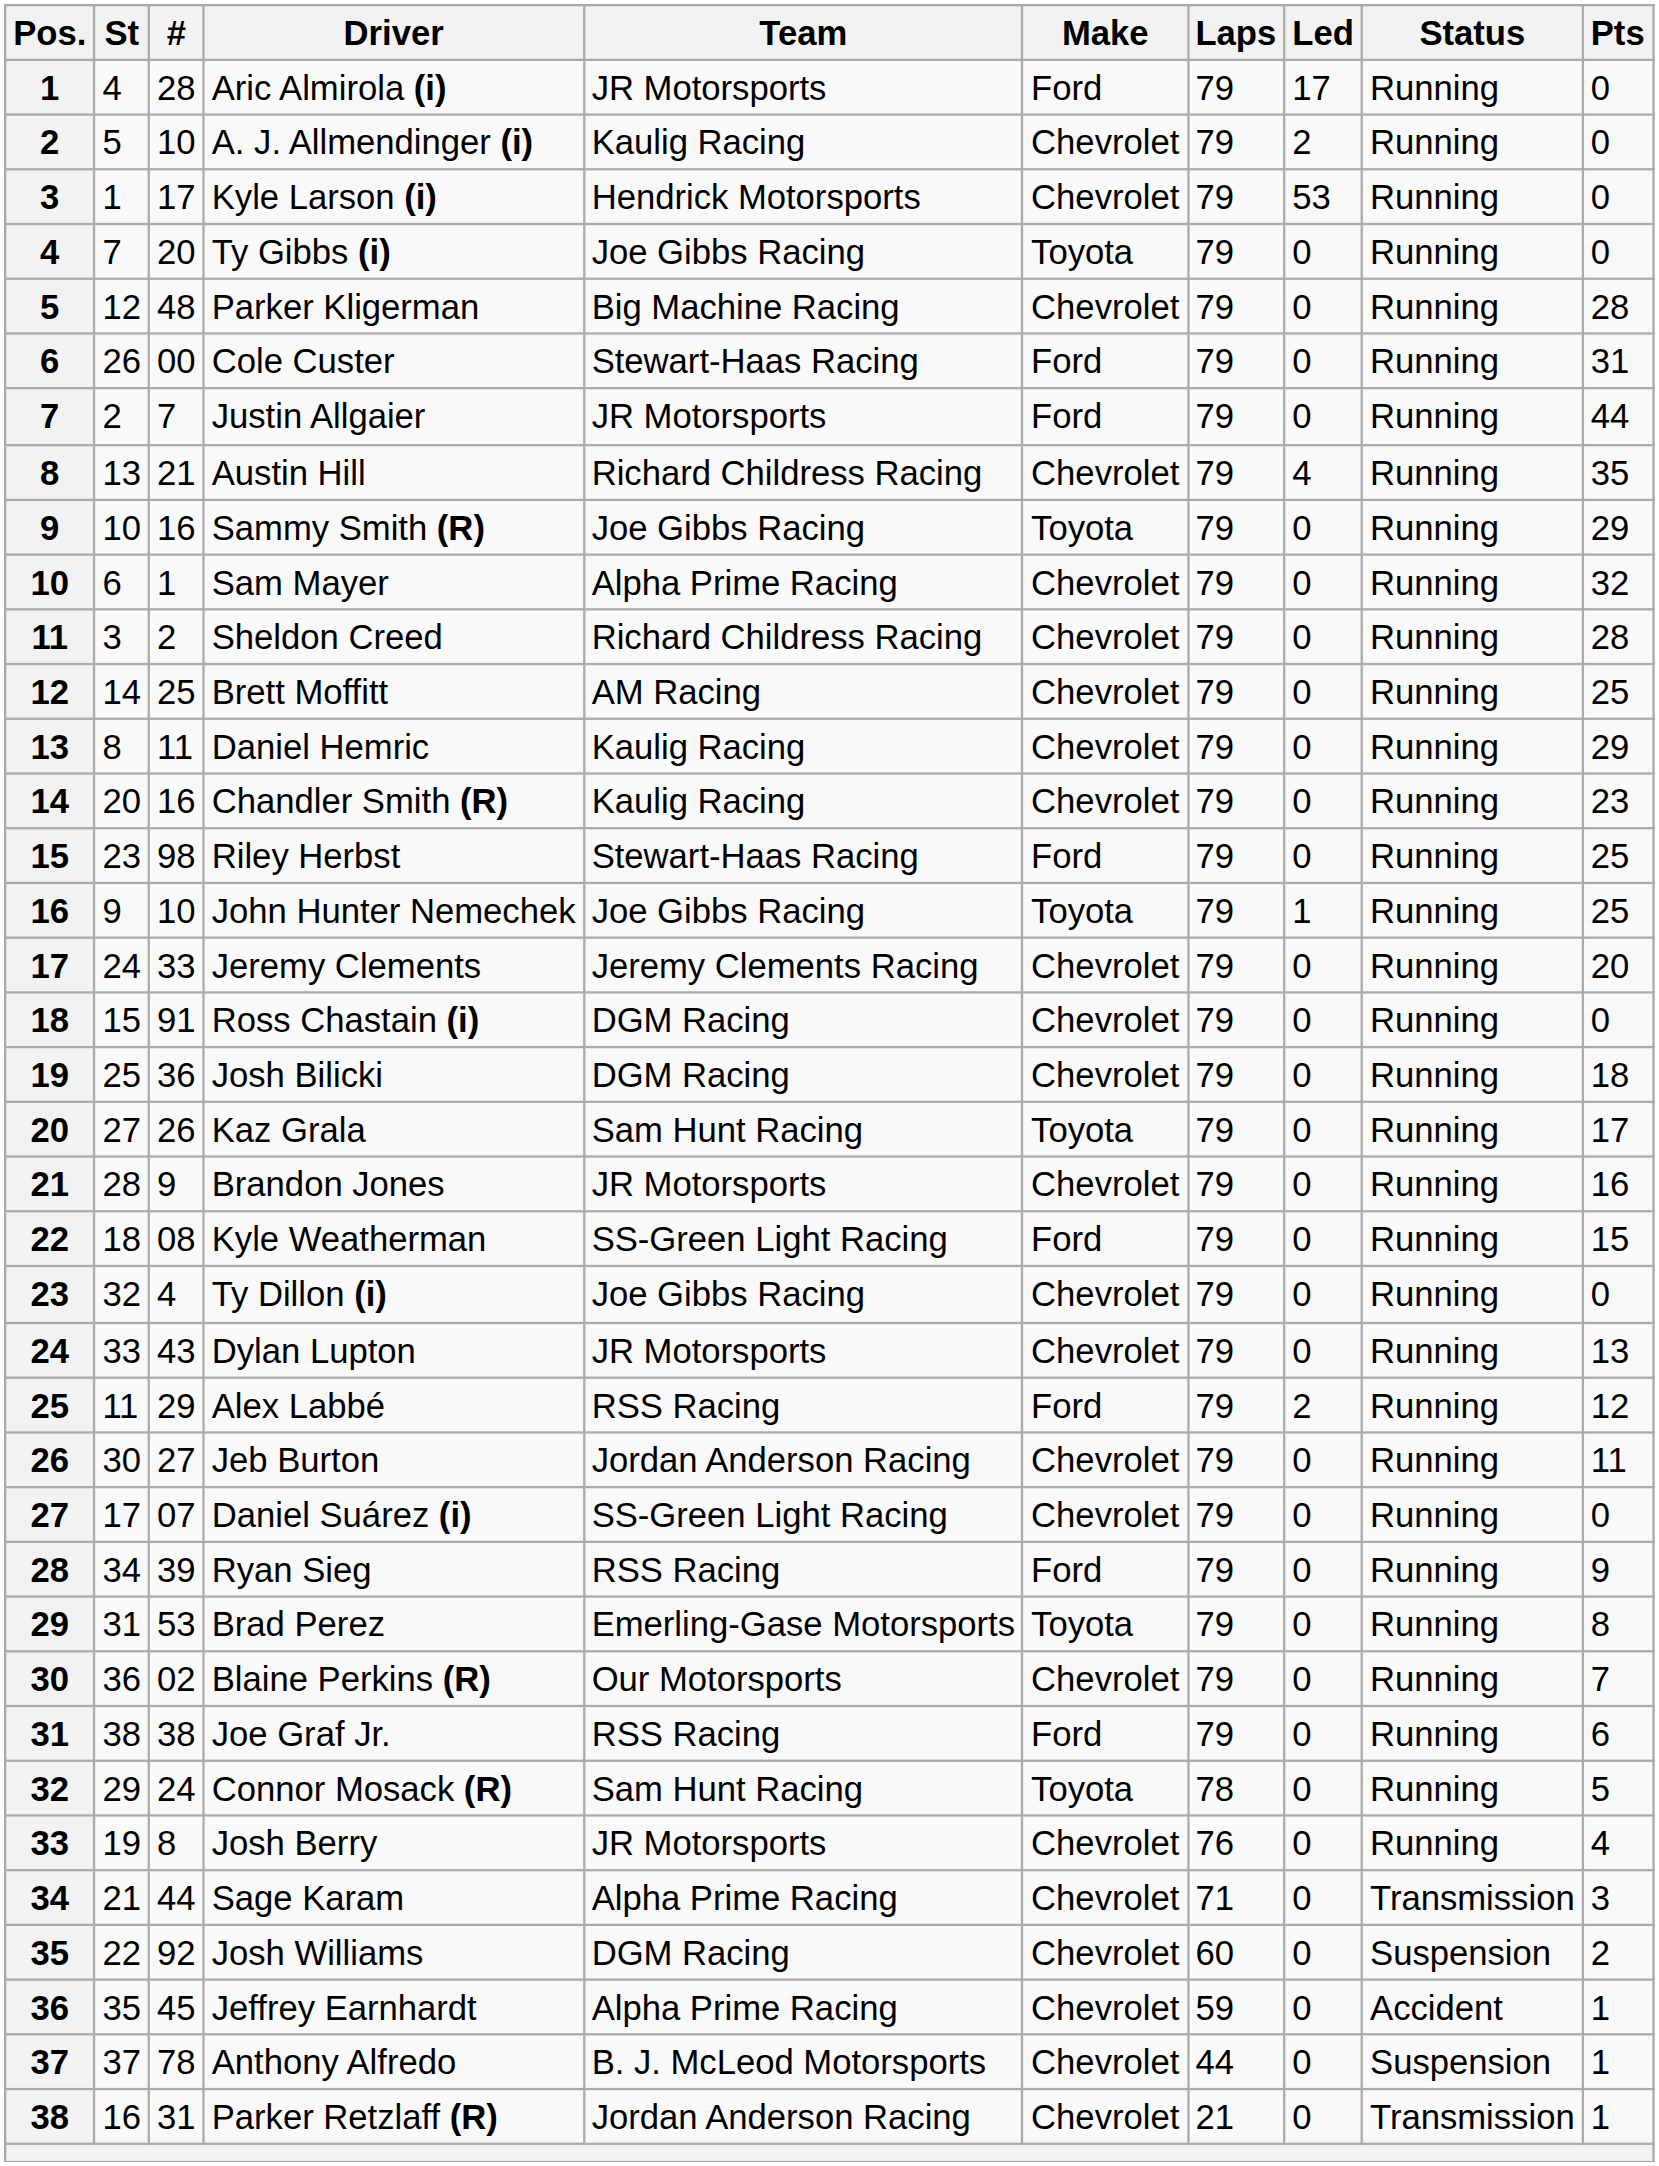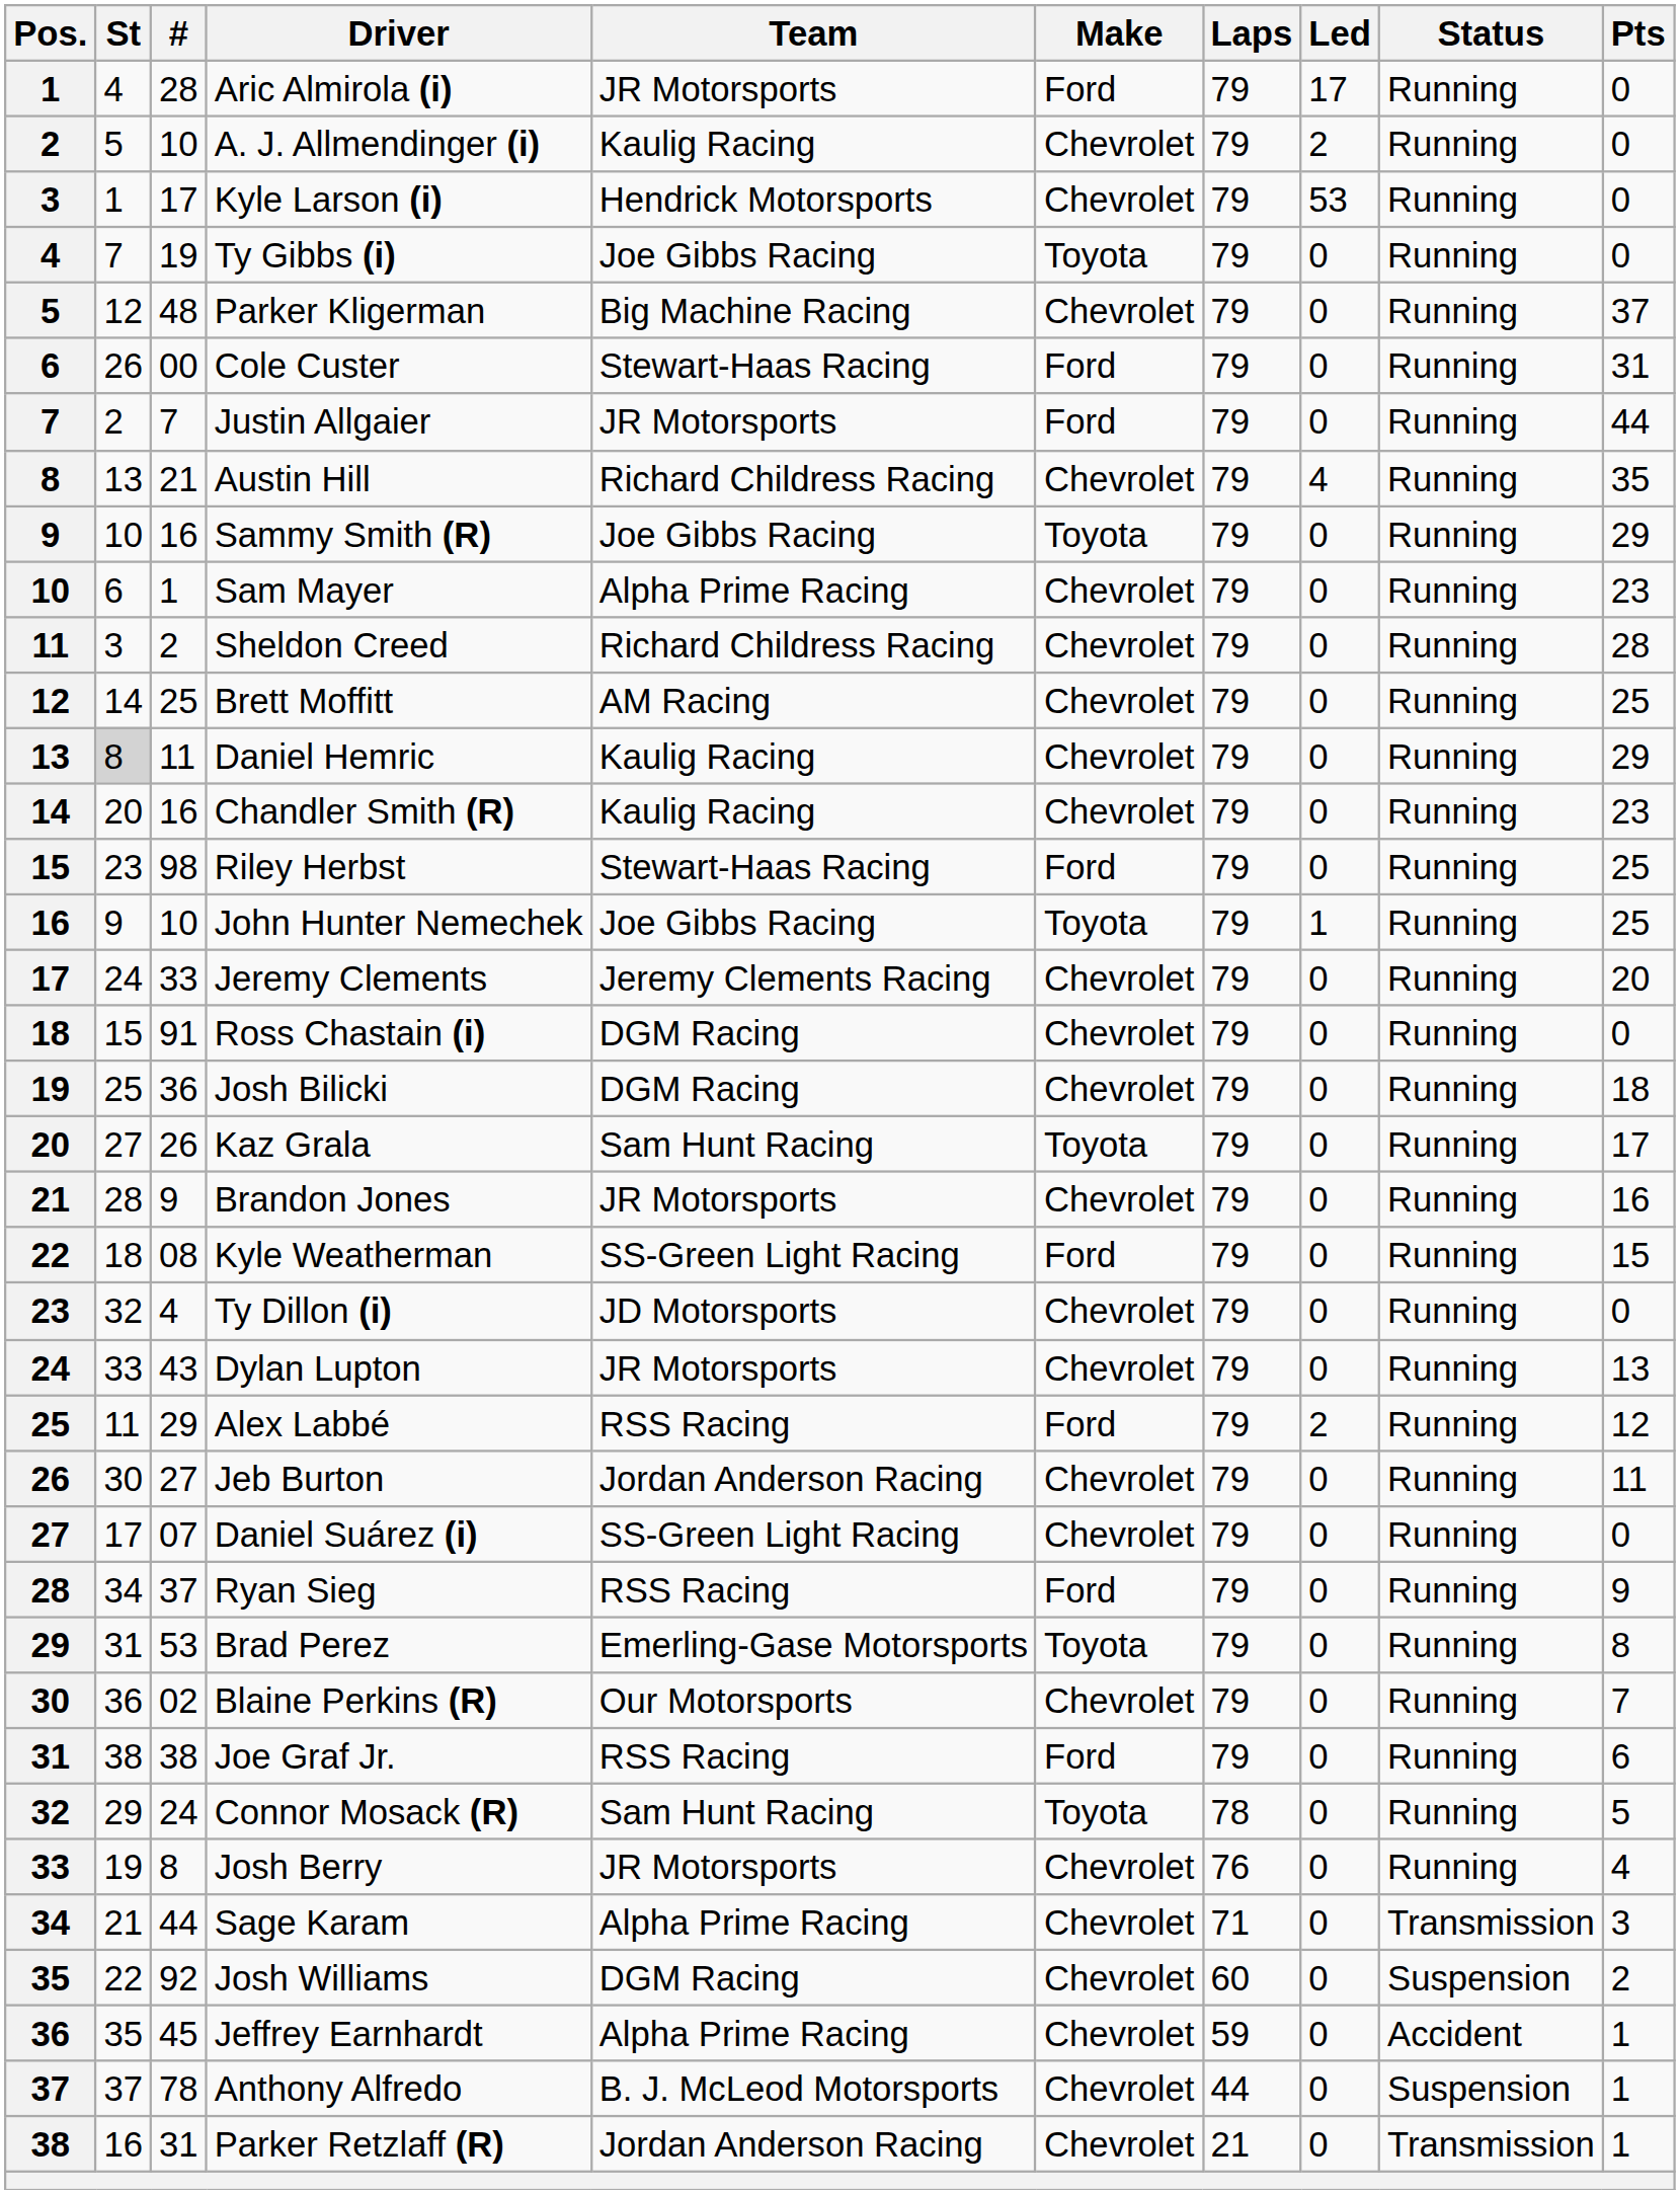 <table class="wikitable" style="font-size:95%">
 <tr>
 <th>Pos.</th>
 <th>St</th>
 <th>#</th>
 <th>Driver</th>
 <th>Team</th>
 <th>Make</th>
 <th>Laps</th>
 <th>Led</th>
 <th>Status</th>
 <th>Pts</th>
 </tr>
 <tr>
 <th>1</th>
 <td>4</td>
 <td>28</td>
 <td>Aric Almirola <strong>(i)</strong></td>
 <td>JR Motorsports</td>
 <td>Ford</td>
 <td>79</td>
 <td>17</td>
 <td>Running</td>
 <td>0</td>
 </tr>
 <tr>
 <th>2</th>
 <td>5</td>
 <td>10</td>
 <td>A. J. Allmendinger <strong>(i)</strong></td>
 <td>Kaulig Racing</td>
 <td>Chevrolet</td>
 <td>79</td>
 <td>2</td>
 <td>Running</td>
 <td>0</td>
 </tr>
 <tr>
 <th>3</th>
 <td>1</td>
 <td>17</td>
 <td>Kyle Larson <strong>(i)</strong></td>
 <td>Hendrick Motorsports</td>
 <td>Chevrolet</td>
 <td>79</td>
 <td>53</td>
 <td>Running</td>
 <td>0</td>
 </tr>
 <tr>
 <th>4</th>
 <td>7</td>
-<td>20</td>
+<td>19</td>
 <td>Ty Gibbs <strong>(i)</strong></td>
 <td>Joe Gibbs Racing</td>
 <td>Toyota</td>
 <td>79</td>
 <td>0</td>
 <td>Running</td>
 <td>0</td>
 </tr>
 <tr>
 <th>5</th>
 <td>12</td>
 <td>48</td>
 <td>Parker Kligerman</td>
 <td>Big Machine Racing</td>
 <td>Chevrolet</td>
 <td>79</td>
 <td>0</td>
 <td>Running</td>
-<td>28</td>
+<td>37</td>
 </tr>
 <tr>
 <th>6</th>
 <td>26</td>
 <td>00</td>
 <td>Cole Custer</td>
 <td>Stewart-Haas Racing</td>
 <td>Ford</td>
 <td>79</td>
 <td>0</td>
 <td>Running</td>
 <td>31</td>
 </tr>
 <tr>
 <th>7</th>
 <td>2</td>
 <td>7</td>
 <td>Justin Allgaier</td>
 <td>JR Motorsports</td>
 <td>Ford</td>
 <td>79</td>
 <td>0</td>
 <td>Running</td>
 <td>44</td>
 </tr>
 <tr>
 <th>8</th>
 <td>13</td>
 <td>21</td>
 <td>Austin Hill</td>
 <td>Richard Childress Racing</td>
 <td>Chevrolet</td>
 <td>79</td>
 <td>4</td>
 <td>Running</td>
 <td>35</td>
 </tr>
 <tr>
 <th>9</th>
 <td>10</td>
 <td>16</td>
 <td>Sammy Smith <strong>(R)</strong></td>
 <td>Joe Gibbs Racing</td>
 <td>Toyota</td>
 <td>79</td>
 <td>0</td>
 <td>Running</td>
 <td>29</td>
 </tr>
 <tr>
 <th>10</th>
 <td>6</td>
 <td>1</td>
 <td>Sam Mayer</td>
 <td>Alpha Prime Racing</td>
 <td>Chevrolet</td>
 <td>79</td>
 <td>0</td>
 <td>Running</td>
-<td>32</td>
+<td>23</td>
 </tr>
 <tr>
 <th>11</th>
 <td>3</td>
 <td>2</td>
 <td>Sheldon Creed</td>
 <td>Richard Childress Racing</td>
 <td>Chevrolet</td>
 <td>79</td>
 <td>0</td>
 <td>Running</td>
 <td>28</td>
 </tr>
 <tr>
 <th>12</th>
 <td>14</td>
 <td>25</td>
 <td>Brett Moffitt</td>
 <td>AM Racing</td>
 <td>Chevrolet</td>
 <td>79</td>
 <td>0</td>
 <td>Running</td>
 <td>25</td>
 </tr>
 <tr>
 <th>13</th>
-<td>8</td>
+<td style="background: lightgrey;">8</td>
 <td>11</td>
 <td>Daniel Hemric</td>
 <td>Kaulig Racing</td>
 <td>Chevrolet</td>
 <td>79</td>
 <td>0</td>
 <td>Running</td>
 <td>29</td>
 </tr>
 <tr>
 <th>14</th>
 <td>20</td>
 <td>16</td>
 <td>Chandler Smith <strong>(R)</strong></td>
 <td>Kaulig Racing</td>
 <td>Chevrolet</td>
 <td>79</td>
 <td>0</td>
 <td>Running</td>
 <td>23</td>
 </tr>
 <tr>
 <th>15</th>
 <td>23</td>
 <td>98</td>
 <td>Riley Herbst</td>
 <td>Stewart-Haas Racing</td>
 <td>Ford</td>
 <td>79</td>
 <td>0</td>
 <td>Running</td>
 <td>25</td>
 </tr>
 <tr>
 <th>16</th>
 <td>9</td>
 <td>10</td>
 <td>John Hunter Nemechek</td>
 <td>Joe Gibbs Racing</td>
 <td>Toyota</td>
 <td>79</td>
 <td>1</td>
 <td>Running</td>
 <td>25</td>
 </tr>
 <tr>
 <th>17</th>
 <td>24</td>
 <td>33</td>
 <td>Jeremy Clements</td>
 <td>Jeremy Clements Racing</td>
 <td>Chevrolet</td>
 <td>79</td>
 <td>0</td>
 <td>Running</td>
 <td>20</td>
 </tr>
 <tr>
 <th>18</th>
 <td>15</td>
 <td>91</td>
 <td>Ross Chastain <strong>(i)</strong></td>
 <td>DGM Racing</td>
 <td>Chevrolet</td>
 <td>79</td>
 <td>0</td>
 <td>Running</td>
 <td>0</td>
 </tr>
 <tr>
 <th>19</th>
 <td>25</td>
 <td>36</td>
 <td>Josh Bilicki</td>
 <td>DGM Racing</td>
 <td>Chevrolet</td>
 <td>79</td>
 <td>0</td>
 <td>Running</td>
 <td>18</td>
 </tr>
 <tr>
 <th>20</th>
 <td>27</td>
 <td>26</td>
 <td>Kaz Grala</td>
 <td>Sam Hunt Racing</td>
 <td>Toyota</td>
 <td>79</td>
 <td>0</td>
 <td>Running</td>
 <td>17</td>
 </tr>
 <tr>
 <th>21</th>
 <td>28</td>
 <td>9</td>
 <td>Brandon Jones</td>
 <td>JR Motorsports</td>
 <td>Chevrolet</td>
 <td>79</td>
 <td>0</td>
 <td>Running</td>
 <td>16</td>
 </tr>
 <tr>
 <th>22</th>
 <td>18</td>
 <td>08</td>
 <td>Kyle Weatherman</td>
 <td>SS-Green Light Racing</td>
 <td>Ford</td>
 <td>79</td>
 <td>0</td>
 <td>Running</td>
 <td>15</td>
 </tr>
 <tr>
 <th>23</th>
 <td>32</td>
 <td>4</td>
 <td>Ty Dillon <strong>(i)</strong></td>
-<td>Joe Gibbs Racing</td>
+<td>JD Motorsports</td>
 <td>Chevrolet</td>
 <td>79</td>
 <td>0</td>
 <td>Running</td>
 <td>0</td>
 </tr>
 <tr>
 <th>24</th>
 <td>33</td>
 <td>43</td>
 <td>Dylan Lupton</td>
 <td>JR Motorsports</td>
 <td>Chevrolet</td>
 <td>79</td>
 <td>0</td>
 <td>Running</td>
 <td>13</td>
 </tr>
 <tr>
 <th>25</th>
 <td>11</td>
 <td>29</td>
 <td>Alex Labbé</td>
 <td>RSS Racing</td>
 <td>Ford</td>
 <td>79</td>
 <td>2</td>
 <td>Running</td>
 <td>12</td>
 </tr>
 <tr>
 <th>26</th>
 <td>30</td>
 <td>27</td>
 <td>Jeb Burton</td>
 <td>Jordan Anderson Racing</td>
 <td>Chevrolet</td>
 <td>79</td>
 <td>0</td>
 <td>Running</td>
 <td>11</td>
 </tr>
 <tr>
 <th>27</th>
 <td>17</td>
 <td>07</td>
 <td>Daniel Suárez <strong>(i)</strong></td>
 <td>SS-Green Light Racing</td>
 <td>Chevrolet</td>
 <td>79</td>
 <td>0</td>
 <td>Running</td>
 <td>0</td>
 </tr>
 <tr>
 <th>28</th>
 <td>34</td>
-<td>39</td>
+<td>37</td>
 <td>Ryan Sieg</td>
 <td>RSS Racing</td>
 <td>Ford</td>
 <td>79</td>
 <td>0</td>
 <td>Running</td>
 <td>9</td>
 </tr>
 <tr>
 <th>29</th>
 <td>31</td>
 <td>53</td>
 <td>Brad Perez</td>
 <td>Emerling-Gase Motorsports</td>
 <td>Toyota</td>
 <td>79</td>
 <td>0</td>
 <td>Running</td>
 <td>8</td>
 </tr>
 <tr>
 <th>30</th>
 <td>36</td>
 <td>02</td>
 <td>Blaine Perkins <strong>(R)</strong></td>
 <td>Our Motorsports</td>
 <td>Chevrolet</td>
 <td>79</td>
 <td>0</td>
 <td>Running</td>
 <td>7</td>
 </tr>
 <tr>
 <th>31</th>
 <td>38</td>
 <td>38</td>
 <td>Joe Graf Jr.</td>
 <td>RSS Racing</td>
 <td>Ford</td>
 <td>79</td>
 <td>0</td>
 <td>Running</td>
 <td>6</td>
 </tr>
 <tr>
 <th>32</th>
 <td>29</td>
 <td>24</td>
 <td>Connor Mosack <strong>(R)</strong></td>
 <td>Sam Hunt Racing</td>
 <td>Toyota</td>
 <td>78</td>
 <td>0</td>
 <td>Running</td>
 <td>5</td>
 </tr>
 <tr>
 <th>33</th>
 <td>19</td>
 <td>8</td>
 <td>Josh Berry</td>
 <td>JR Motorsports</td>
 <td>Chevrolet</td>
 <td>76</td>
 <td>0</td>
 <td>Running</td>
 <td>4</td>
 </tr>
 <tr>
 <th>34</th>
 <td>21</td>
 <td>44</td>
 <td>Sage Karam</td>
 <td>Alpha Prime Racing</td>
 <td>Chevrolet</td>
 <td>71</td>
 <td>0</td>
 <td>Transmission</td>
 <td>3</td>
 </tr>
 <tr>
 <th>35</th>
 <td>22</td>
 <td>92</td>
 <td>Josh Williams</td>
 <td>DGM Racing</td>
 <td>Chevrolet</td>
 <td>60</td>
 <td>0</td>
 <td>Suspension</td>
 <td>2</td>
 </tr>
 <tr>
 <th>36</th>
 <td>35</td>
 <td>45</td>
 <td>Jeffrey Earnhardt</td>
 <td>Alpha Prime Racing</td>
 <td>Chevrolet</td>
 <td>59</td>
 <td>0</td>
 <td>Accident</td>
 <td>1</td>
 </tr>
 <tr>
 <th>37</th>
 <td>37</td>
 <td>78</td>
 <td>Anthony Alfredo</td>
 <td>B. J. McLeod Motorsports</td>
 <td>Chevrolet</td>
 <td>44</td>
 <td>0</td>
 <td>Suspension</td>
 <td>1</td>
 </tr>
 <tr>
 <th>38</th>
 <td>16</td>
 <td>31</td>
 <td>Parker Retzlaff <strong>(R)</strong></td>
 <td>Jordan Anderson Racing</td>
 <td>Chevrolet</td>
 <td>21</td>
 <td>0</td>
 <td>Transmission</td>
 <td>1</td>
 </tr>
 <tr>
 <th colspan="10"></th>
 </tr>
 </table>
